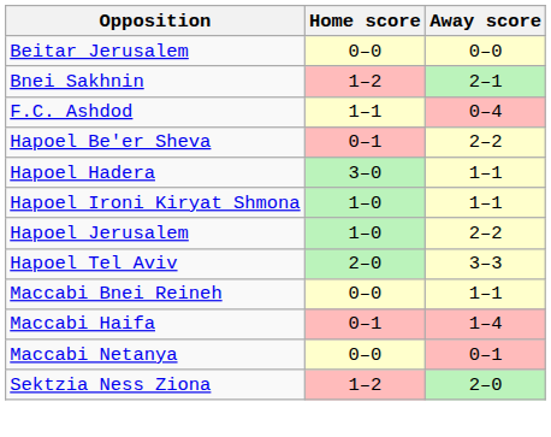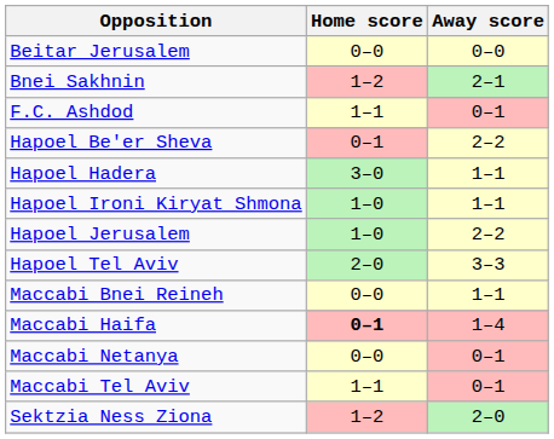 <table class="wikitable" style="text-align: center;">
 <tr>
 <th>Opposition</th>
 <th>Home score</th>
 <th>Away score</th>
 </tr>
 <tr>
 <td align=left><a href='#'>Beitar Jerusalem</a></td>
 <td bgcolor=#FFFFCC>0–0</td>
 <td bgcolor=#FFFFCC>0–0</td>
 </tr>
 <tr>
 <td align=left><a href='#'>Bnei Sakhnin</a></td>
 <td bgcolor=#FFBBBB>1–2</td>
 <td bgcolor=#BBF3BB>2–1</td>
 </tr>
 <tr>
 <td align=left><a href='#'>F.C. Ashdod</a></td>
 <td bgcolor=#FFFFCC>1–1</td>
-<td bgcolor=#FFBBBB>0–4</td>
+<td bgcolor=#FFBBBB>0–1</td>
 </tr>
 <tr>
 <td align=left><a href='#'>Hapoel Be'er Sheva</a></td>
 <td bgcolor=#FFBBBB>0–1</td>
 <td bgcolor=#FFFFCC>2–2</td>
 </tr>
 <tr>
 <td align=left><a href='#'>Hapoel Hadera</a></td>
 <td bgcolor=#BBF3BB>3–0</td>
 <td bgcolor=#FFFFCC>1–1</td>
 </tr>
 <tr>
 <td align=left><a href='#'>Hapoel Ironi Kiryat Shmona</a></td>
 <td bgcolor=#BBF3BB>1–0</td>
 <td bgcolor=#FFFFCC>1–1</td>
 </tr>
 <tr>
 <td align=left><a href='#'>Hapoel Jerusalem</a></td>
 <td bgcolor=#BBF3BB>1–0</td>
 <td bgcolor=#FFFFCC>2–2</td>
 </tr>
 <tr>
 <td align=left><a href='#'>Hapoel Tel Aviv</a></td>
 <td bgcolor=#BBF3BB>2–0</td>
 <td bgcolor=#FFFFCC>3–3</td>
 </tr>
 <tr>
 <td align=left><a href='#'>Maccabi Bnei Reineh</a></td>
 <td bgcolor=#FFFFCC>0–0</td>
 <td bgcolor=#FFFFCC>1–1</td>
 </tr>
 <tr>
 <td align=left><a href='#'>Maccabi Haifa</a></td>
-<td bgcolor=#FFBBBB>0–1</td>
+<td bgcolor=#FFBBBB><strong>0–1</strong></td>
 <td bgcolor=#FFBBBB>1–4</td>
 </tr>
 <tr>
 <td align=left><a href='#'>Maccabi Netanya</a></td>
 <td bgcolor=#FFFFCC>0–0</td>
 <td bgcolor=#FFBBBB>0–1</td>
 </tr>
 <tr>
+<td align=left><a href='#'>Maccabi Tel Aviv</a></td>
+<td bgcolor=#FFFFCC>1–1</td>
+<td bgcolor=#FFBBBB>0–1</td>
+</tr>
+<tr>
 <td align=left><a href='#'>Sektzia Ness Ziona</a></td>
 <td bgcolor=#FFBBBB>1–2</td>
 <td bgcolor=#BBF3BB>2–0</td>
 </tr>
 </table>
